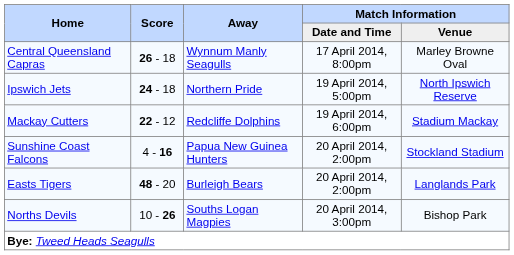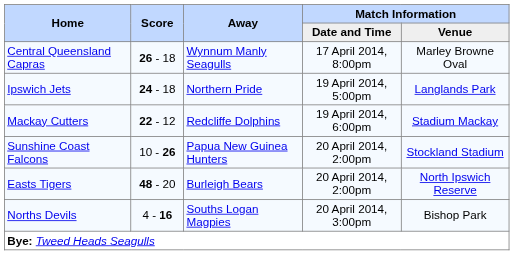 <table border=1 style="border-collapse:collapse; font-size:90%; text-align:center;" cellpadding=3 cellspacing=0>
 <tr bgcolor=#C1D8FF>
 <th rowspan=2 width=12%>Home</th>
 <th rowspan=2 width=3%>Score</th>
 <th rowspan=2 width=12%>Away</th>
 <th colspan=5>Match Information</th>
 </tr>
 <tr bgcolor=#EFEFEF>
 <th width=10%>Date and Time</th>
 <th width=10%>Venue</th>
 </tr>
 <tr bgcolor=#F5FAFF>
 <td align=left> <a href='#'>Central Queensland Capras</a></td>
 <td><strong>26</strong> - 18</td>
 <td align=left> <a href='#'>Wynnum Manly Seagulls</a></td>
 <td>17 April 2014, 8:00pm</td>
 <td>Marley Browne Oval</td>
 </tr>
 <tr bgcolor=#F5FAFF>
 <td align=left> <a href='#'>Ipswich Jets</a></td>
 <td><strong>24</strong> - 18</td>
 <td align=left> <a href='#'>Northern Pride</a></td>
 <td>19 April 2014, 5:00pm</td>
-<td><a href='#'>North Ipswich Reserve</a></td>
+<td><a href='#'>Langlands Park</a></td>
 </tr>
 <tr bgcolor=#F5FAFF>
 <td align=left> <a href='#'>Mackay Cutters</a></td>
 <td><strong>22</strong> - 12</td>
 <td align=left> <a href='#'>Redcliffe Dolphins</a></td>
 <td>19 April 2014, 6:00pm</td>
 <td><a href='#'>Stadium Mackay</a></td>
 </tr>
 <tr bgcolor=#F5FAFF>
 <td align=left> <a href='#'>Sunshine Coast Falcons</a></td>
-<td>4 - <strong>16</strong></td>
+<td>10 - <strong>26</strong></td>
 <td align=left> <a href='#'>Papua New Guinea Hunters</a></td>
 <td>20 April 2014, 2:00pm</td>
 <td><a href='#'>Stockland Stadium</a></td>
 </tr>
 <tr bgcolor=#F5FAFF>
 <td align=left> <a href='#'>Easts Tigers</a></td>
 <td><strong>48</strong> - 20</td>
 <td align=left> <a href='#'>Burleigh Bears</a></td>
 <td>20 April 2014, 2:00pm</td>
-<td><a href='#'>Langlands Park</a></td>
+<td><a href='#'>North Ipswich Reserve</a></td>
 </tr>
 <tr bgcolor=#F5FAFF>
 <td align=left> <a href='#'>Norths Devils</a></td>
-<td>10 - <strong>26</strong></td>
+<td>4 - <strong>16</strong></td>
 <td align=left> <a href='#'>Souths Logan Magpies</a></td>
 <td>20 April 2014, 3:00pm</td>
 <td>Bishop Park</td>
 </tr>
 <tr>
 <td colspan="5" style="text-align:left;"><strong>Bye:</strong> <em><a href='#'>Tweed Heads Seagulls</a></em></td>
 </tr>
 </table>
